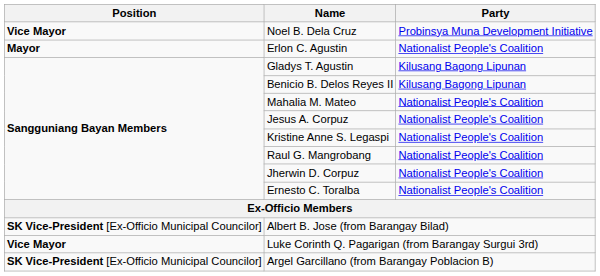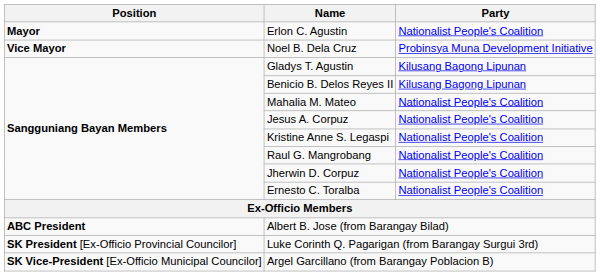 <table class="wikitable">
 <tr>
 <th>Position</th>
 <th>Name</th>
 <th>Party</th>
 </tr>
 <tr>
+<td><strong>Mayor</strong></td>
+<td>Erlon C. Agustin</td>
+<td><a href='#'>Nationalist People's Coalition</a></td>
+</tr>
+<tr>
 <td><strong>Vice Mayor</strong></td>
 <td>Noel B. Dela Cruz</td>
 <td><a href='#'>Probinsya Muna Development Initiative</a></td>
-</tr>
-<tr>
-<td><strong>Mayor</strong></td>
-<td>Erlon C. Agustin</td>
-<td><a href='#'>Nationalist People's Coalition</a></td>
 </tr>
 <tr>
 <td rowspan=8><strong>Sangguniang Bayan Members</strong></td>
 <td>Gladys T. Agustin</td>
 <td><a href='#'>Kilusang Bagong Lipunan</a></td>
 </tr>
 <tr>
 <td>Benicio B. Delos Reyes II</td>
 <td><a href='#'>Kilusang Bagong Lipunan</a></td>
 </tr>
 <tr>
 <td>Mahalia M. Mateo</td>
 <td><a href='#'>Nationalist People's Coalition</a></td>
 </tr>
 <tr>
 <td>Jesus A. Corpuz</td>
 <td><a href='#'>Nationalist People's Coalition</a></td>
 </tr>
 <tr>
 <td>Kristine Anne S. Legaspi</td>
 <td><a href='#'>Nationalist People's Coalition</a></td>
 </tr>
 <tr>
 <td>Raul G. Mangrobang</td>
 <td><a href='#'>Nationalist People's Coalition</a></td>
 </tr>
 <tr>
 <td>Jherwin D. Corpuz</td>
 <td><a href='#'>Nationalist People's Coalition</a></td>
 </tr>
 <tr>
 <td>Ernesto C. Toralba</td>
 <td><a href='#'>Nationalist People's Coalition</a></td>
 </tr>
 <tr>
 <th colspan=3><strong>Ex-Officio Members</strong></th>
 </tr>
 <tr>
-<td><strong>SK Vice-President</strong> [Ex-Officio Municipal Councilor]</td>
+<td><strong>ABC President</strong></td>
 <td colspan=2>Albert B. Jose (from Barangay Bilad)</td>
 </tr>
 <tr>
-<td><strong>Vice Mayor</strong></td>
+<td><strong>SK President</strong> [Ex-Officio Provincial Councilor]</td>
 <td colspan=2>Luke Corinth Q. Pagarigan (from Barangay Surgui 3rd)</td>
 </tr>
 <tr>
 <td><strong>SK Vice-President</strong> [Ex-Officio Municipal Councilor]</td>
 <td colspan=2>Argel Garcillano (from Barangay Poblacion B)</td>
 </tr>
 </table>
